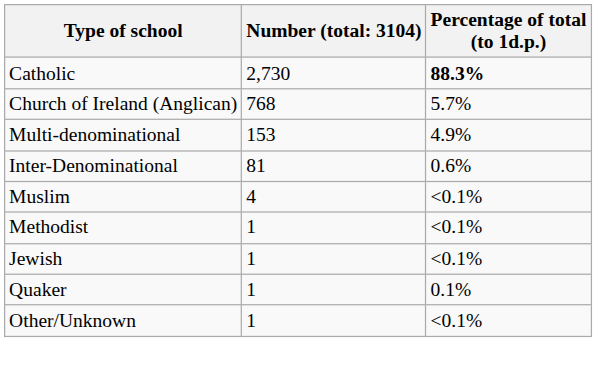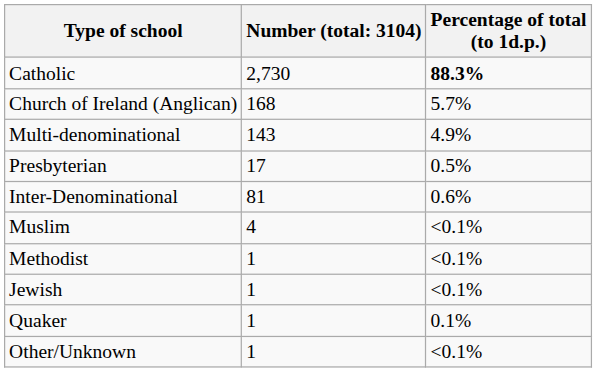 <table class="wikitable">
 <tr>
 <th>Type of school</th>
 <th>Number (total: 3104)</th>
 <th>Percentage of total <br> (to 1d.p.) </th>
 </tr>
 <tr>
 <td>Catholic</td>
 <td>2,730</td>
 <td><strong>88.3%</strong></td>
 </tr>
 <tr>
 <td>Church of Ireland (Anglican)</td>
-<td>768</td>
+<td>168</td>
 <td>5.7%</td>
 </tr>
 <tr>
 <td>Multi-denominational</td>
-<td>153</td>
+<td>143</td>
 <td>4.9%</td>
+</tr>
+<tr>
+<td>Presbyterian</td>
+<td>17</td>
+<td>0.5%</td>
 </tr>
 <tr>
 <td>Inter-Denominational</td>
 <td>81</td>
 <td>0.6%</td>
 </tr>
 <tr>
 <td>Muslim</td>
 <td>4</td>
 <td><0.1%</td>
 </tr>
 <tr>
 <td>Methodist</td>
 <td>1</td>
 <td><0.1%</td>
 </tr>
 <tr>
 <td>Jewish</td>
 <td>1</td>
 <td><0.1%</td>
 </tr>
 <tr>
 <td>Quaker</td>
 <td>1</td>
 <td>0.1%</td>
 </tr>
 <tr>
 <td>Other/Unknown</td>
 <td>1</td>
 <td><0.1%</td>
 </tr>
 </table>
